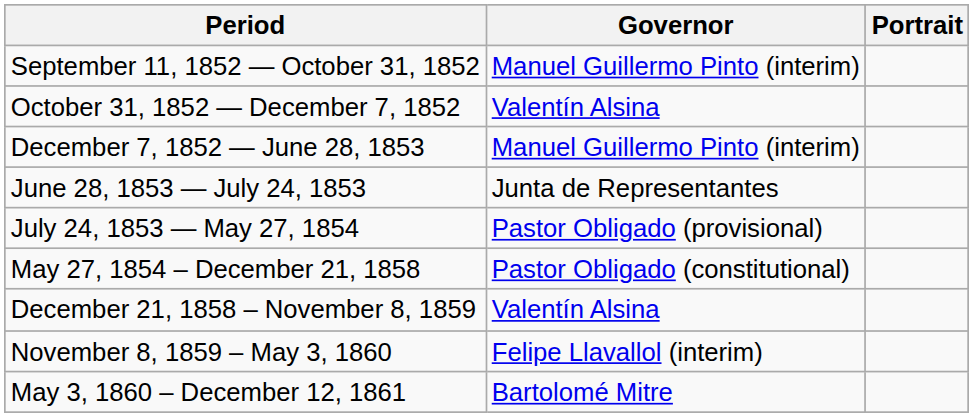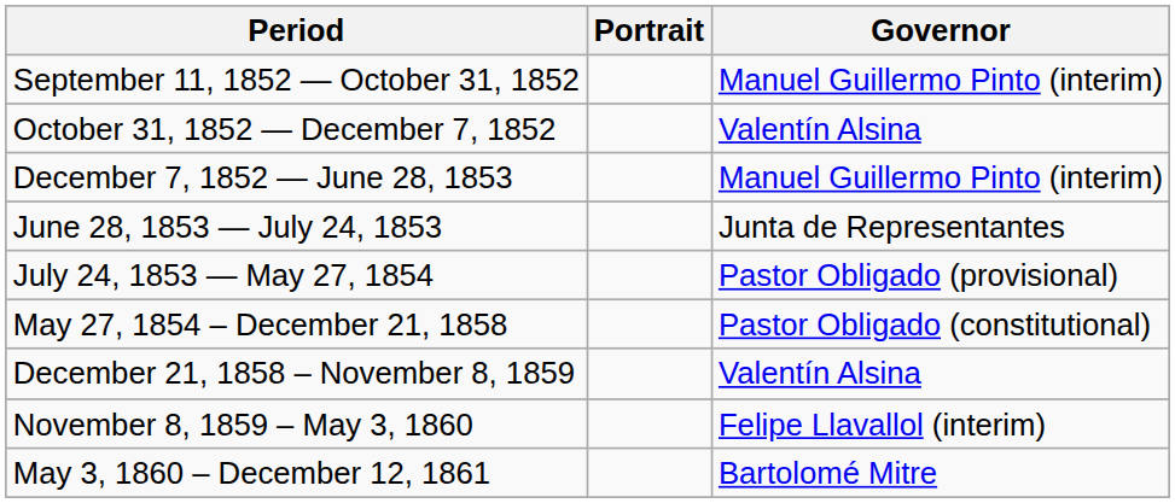 <table class="wikitable" style="font-size: 95%;">
 <tr>
 <th>Period</th>
+<th>Portrait</th>
 <th>Governor</th>
-<th>Portrait</th>
 </tr>
 <tr>
 <td>September 11, 1852 — October 31, 1852</td>
+<td></td>
 <td><a href='#'>Manuel Guillermo Pinto</a> (interim)</td>
-<td></td>
 </tr>
 <tr>
 <td>October 31, 1852 — December 7, 1852</td>
+<td></td>
 <td><a href='#'>Valentín Alsina</a></td>
-<td></td>
 </tr>
 <tr>
 <td>December 7, 1852 — June 28, 1853</td>
+<td></td>
 <td><a href='#'>Manuel Guillermo Pinto</a> (interim)</td>
-<td></td>
 </tr>
 <tr>
 <td>June 28, 1853 — July 24, 1853</td>
+<td></td>
 <td>Junta de Representantes</td>
-<td></td>
 </tr>
 <tr>
 <td>July 24, 1853 — May 27, 1854</td>
+<td></td>
 <td><a href='#'>Pastor Obligado</a> (provisional)</td>
-<td></td>
 </tr>
 <tr>
 <td>May 27, 1854 – December 21, 1858</td>
+<td></td>
 <td><a href='#'>Pastor Obligado</a> (constitutional)</td>
-<td></td>
 </tr>
 <tr>
 <td>December 21, 1858 – November 8, 1859</td>
+<td></td>
 <td><a href='#'>Valentín Alsina</a></td>
-<td></td>
 </tr>
 <tr>
 <td>November 8, 1859 – May 3, 1860</td>
+<td></td>
 <td><a href='#'>Felipe Llavallol</a> (interim)</td>
-<td></td>
 </tr>
 <tr>
 <td>May 3, 1860 – December 12, 1861</td>
+<td></td>
 <td><a href='#'>Bartolomé Mitre</a></td>
-<td></td>
 </tr>
 </table>
